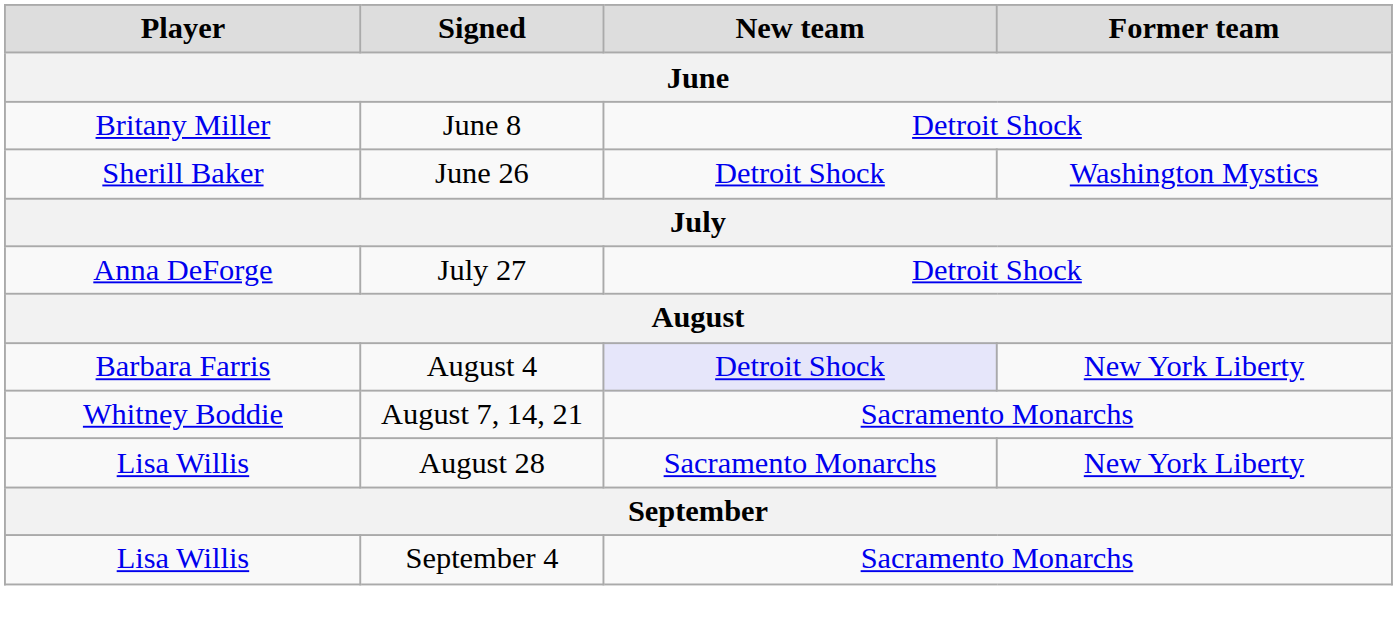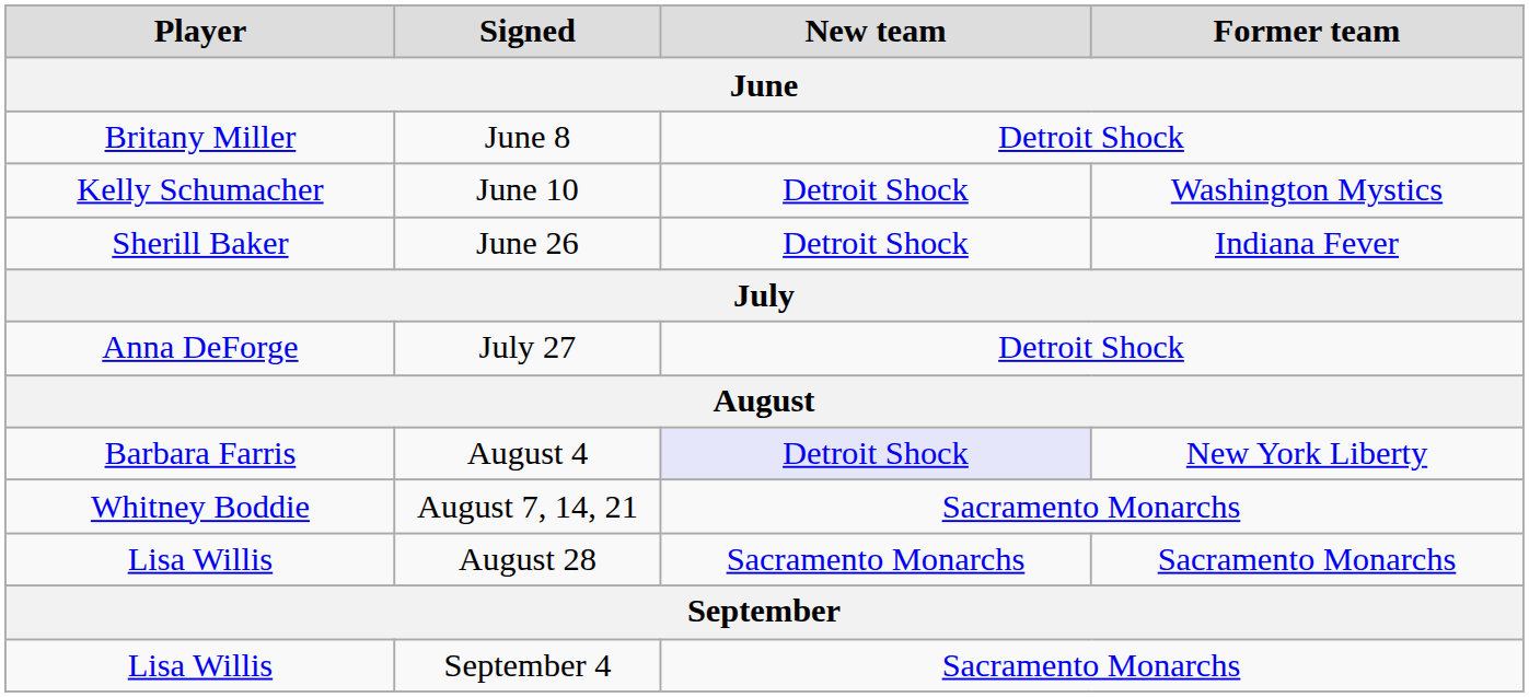 <table class="wikitable" style="text-align: center">
 <tr align="center" bgcolor="#dddddd">
 <td style="width:180px"><strong>Player</strong></td>
 <td style="width:120px"><strong>Signed</strong></td>
 <td style="width:200px"><strong>New team</strong></td>
 <td style="width:200px"><strong>Former team</strong></td>
 </tr>
 <tr>
 <th colspan="4">June</th>
 </tr>
 <tr>
 <td><a href='#'>Britany Miller</a></td>
 <td>June 8</td>
 <td colspan="2"><a href='#'>Detroit Shock</a></td>
 </tr>
 <tr>
+<td><a href='#'>Kelly Schumacher</a></td>
+<td>June 10</td>
+<td><a href='#'>Detroit Shock</a></td>
+<td><a href='#'>Washington Mystics</a></td>
+</tr>
+<tr>
 <td><a href='#'>Sherill Baker</a></td>
 <td>June 26</td>
 <td><a href='#'>Detroit Shock</a></td>
-<td><a href='#'>Washington Mystics</a></td>
+<td><a href='#'>Indiana Fever</a></td>
 </tr>
 <tr>
 <th colspan="4">July</th>
 </tr>
 <tr>
 <td><a href='#'>Anna DeForge</a></td>
 <td>July 27</td>
 <td colspan="2"><a href='#'>Detroit Shock</a></td>
 </tr>
 <tr>
 <th colspan="4">August</th>
 </tr>
 <tr>
 <td><a href='#'>Barbara Farris</a></td>
 <td>August 4</td>
 <td style="background: lavender;"><a href='#'>Detroit Shock</a></td>
 <td><a href='#'>New York Liberty</a></td>
 </tr>
 <tr>
 <td><a href='#'>Whitney Boddie</a></td>
 <td>August 7, 14, 21</td>
 <td colspan="2"><a href='#'>Sacramento Monarchs</a></td>
 </tr>
 <tr>
 <td><a href='#'>Lisa Willis</a></td>
 <td>August 28</td>
 <td><a href='#'>Sacramento Monarchs</a></td>
-<td><a href='#'>New York Liberty</a></td>
+<td><a href='#'>Sacramento Monarchs</a></td>
 </tr>
 <tr>
 <th colspan="4">September</th>
 </tr>
 <tr>
 <td><a href='#'>Lisa Willis</a></td>
 <td>September 4</td>
 <td colspan="2"><a href='#'>Sacramento Monarchs</a></td>
 </tr>
 </table>
